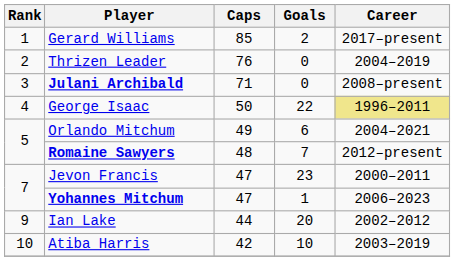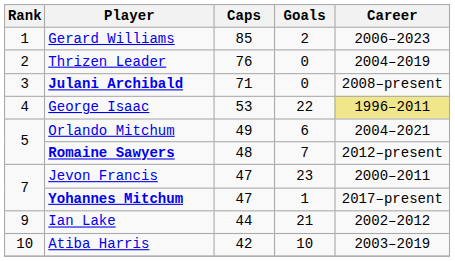 <table class="wikitable sortable" style="text-align:center;">
 <tr>
 <th width="30px">Rank</th>
 <th style="width:150px;">Player</th>
 <th width="50px">Caps</th>
 <th width="50px">Goals</th>
 <th style="width:100px;">Career</th>
 </tr>
 <tr>
 <td>1</td>
 <td style="text-align: left;"><a href='#'>Gerard Williams</a></td>
 <td>85</td>
 <td>2</td>
-<td>2017–present</td>
+<td>2006–2023</td>
 </tr>
 <tr>
 <td>2</td>
 <td style="text-align: left;"><a href='#'>Thrizen Leader</a></td>
 <td>76</td>
 <td>0</td>
 <td>2004–2019</td>
 </tr>
 <tr>
 <td>3</td>
 <td style="text-align: left;"><strong><a href='#'>Julani Archibald</a></strong></td>
 <td>71</td>
 <td>0</td>
 <td>2008–present</td>
 </tr>
 <tr>
 <td>4</td>
 <td style="text-align: left;"><a href='#'>George Isaac</a></td>
-<td>50</td>
+<td>53</td>
 <td>22</td>
 <td style="background: khaki;">1996–2011</td>
 </tr>
 <tr>
 <td rowspan="2">5</td>
 <td style="text-align: left;"><a href='#'>Orlando Mitchum</a></td>
 <td>49</td>
 <td>6</td>
 <td>2004–2021</td>
 </tr>
 <tr>
 <td style="text-align: left;"><strong><a href='#'>Romaine Sawyers</a></strong></td>
 <td>48</td>
 <td>7</td>
 <td>2012–present</td>
 </tr>
 <tr>
 <td rowspan="2">7</td>
 <td style="text-align: left;"><a href='#'>Jevon Francis</a></td>
 <td>47</td>
 <td>23</td>
 <td>2000–2011</td>
 </tr>
 <tr>
 <td style="text-align: left;"><strong><a href='#'>Yohannes Mitchum</a></strong></td>
 <td>47</td>
 <td>1</td>
-<td>2006–2023</td>
+<td>2017–present</td>
 </tr>
 <tr>
 <td>9</td>
 <td style="text-align: left;"><a href='#'>Ian Lake</a></td>
 <td>44</td>
-<td>20</td>
+<td>21</td>
 <td>2002–2012</td>
 </tr>
 <tr>
 <td>10</td>
 <td style="text-align: left;"><a href='#'>Atiba Harris</a></td>
 <td>42</td>
 <td>10</td>
 <td>2003–2019</td>
 </tr>
 <tr>
 </tr>
 </table>
